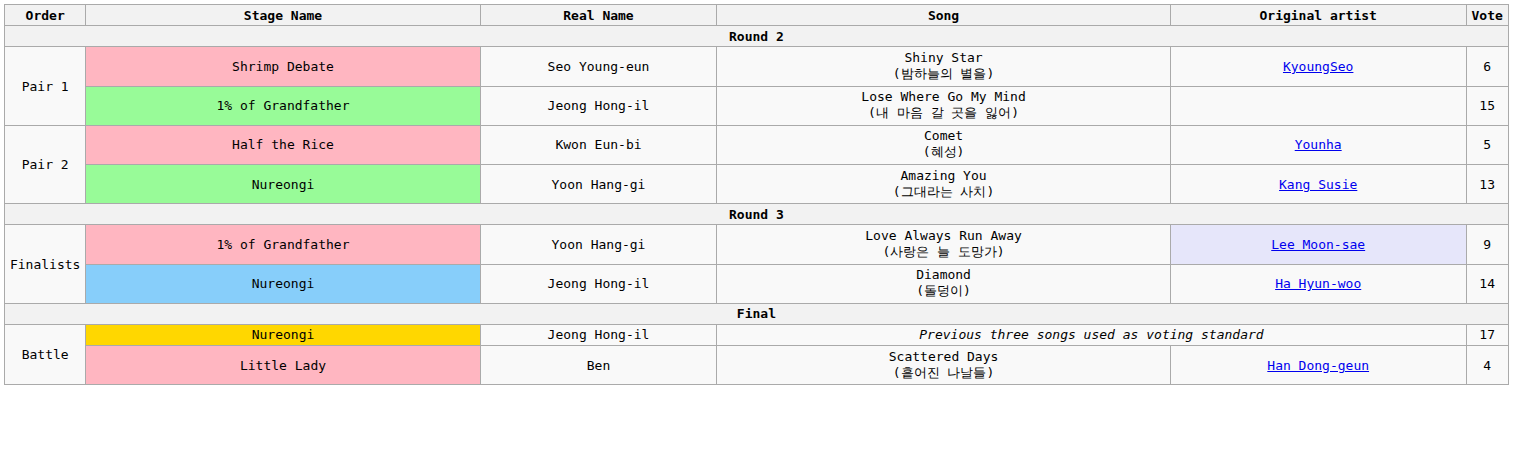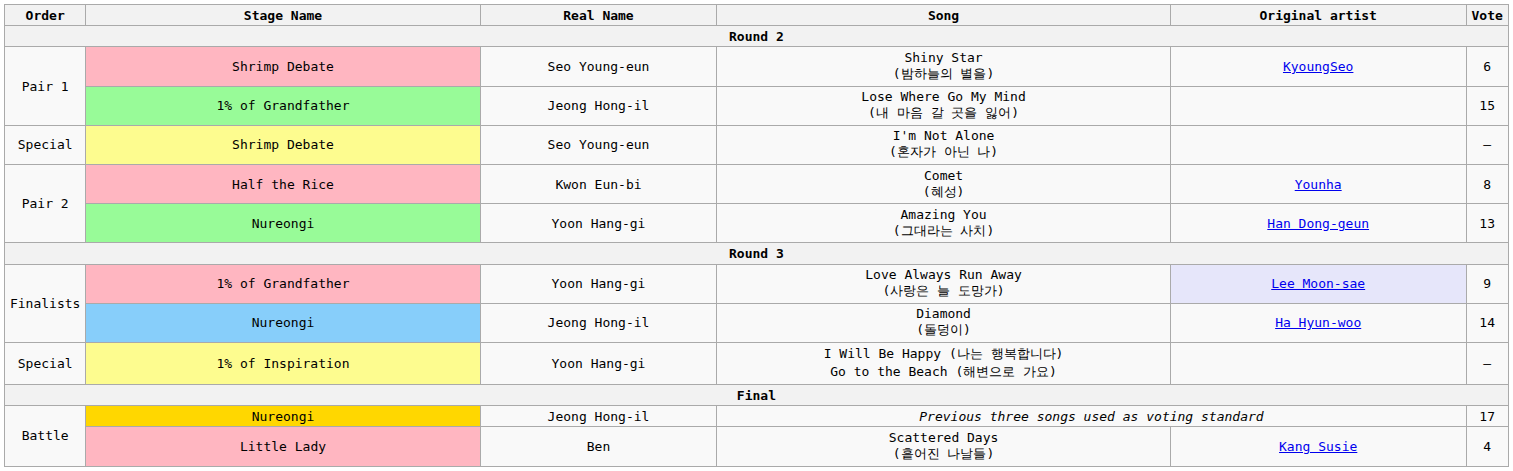 <table class="wikitable" style="text-align:center; width:95%;">
 <tr>
 <th style="width:1%;">Order</th>
 <th style="width:20%;">Stage Name</th>
 <th style="width:12%;">Real Name</th>
 <th style="width:23%;">Song</th>
 <th style="width:15%;">Original artist</th>
 <th style="width:1%;">Vote</th>
 </tr>
 <tr>
 <th colspan=6>Round 2</th>
 </tr>
 <tr>
 <td rowspan=2>Pair 1</td>
 <td bgcolor="lightpink">Shrimp Debate</td>
 <td>Seo Young-eun</td>
 <td>Shiny Star<br>(밤하늘의 별을)</td>
 <td><a href='#'>KyoungSeo</a></td>
 <td>6</td>
 </tr>
 <tr>
 <td bgcolor="palegreen">1% of Grandfather</td>
 <td>Jeong Hong-il</td>
 <td>Lose Where Go My Mind<br>(내 마음 갈 곳을 잃어)</td>
 <td></td>
 <td>15</td>
 </tr>
 <tr>
+<td>Special</td>
+<td bgcolor="#FDFC8F">Shrimp Debate</td>
+<td>Seo Young-eun</td>
+<td>I'm Not Alone<br>(혼자가 아닌 나)</td>
+<td></td>
+<td>—</td>
+</tr>
+<tr>
 <td rowspan=2>Pair 2</td>
 <td bgcolor="lightpink">Half the Rice</td>
 <td>Kwon Eun-bi</td>
 <td>Comet<br>(혜성)</td>
 <td><a href='#'>Younha</a></td>
-<td>5</td>
+<td>8</td>
 </tr>
 <tr>
 <td bgcolor="palegreen">Nureongi</td>
 <td>Yoon Hang-gi</td>
 <td>Amazing You<br>(그대라는 사치)</td>
-<td><a href='#'>Kang Susie</a></td>
+<td><a href='#'>Han Dong-geun</a></td>
 <td>13</td>
 </tr>
 <tr>
 <th colspan=6>Round 3</th>
 </tr>
 <tr>
 <td rowspan=2>Finalists</td>
 <td bgcolor="lightpink">1% of Grandfather</td>
 <td>Yoon Hang-gi</td>
 <td>Love Always Run Away<br>(사랑은 늘 도망가)</td>
 <td style="background: lavender;"><a href='#'>Lee Moon-sae</a></td>
 <td>9</td>
 </tr>
 <tr>
 <td bgcolor="lightskyblue">Nureongi</td>
 <td>Jeong Hong-il</td>
 <td>Diamond<br>(돌덩이)<br></td>
 <td><a href='#'>Ha Hyun-woo</a></td>
 <td>14</td>
 </tr>
 <tr>
+<td>Special</td>
+<td bgcolor="#FDFC8F">1% of Inspiration</td>
+<td>Yoon Hang-gi</td>
+<td>I Will Be Happy (나는 행복합니다)<br>Go to the Beach (해변으로 가요)</td>
+<td></td>
+<td>—</td>
+</tr>
+<tr>
 <th colspan=6>Final</th>
 </tr>
 <tr>
 <td rowspan=2>Battle</td>
 <td bgcolor="gold">Nureongi</td>
 <td>Jeong Hong-il</td>
 <td colspan=2><em>Previous three songs used as voting standard</em></td>
 <td>17</td>
 </tr>
 <tr>
 <td bgcolor="lightpink">Little Lady</td>
 <td>Ben</td>
 <td>Scattered Days<br>(흩어진 나날들)</td>
-<td><a href='#'>Han Dong-geun</a></td>
+<td><a href='#'>Kang Susie</a></td>
 <td>4</td>
 </tr>
 </table>
